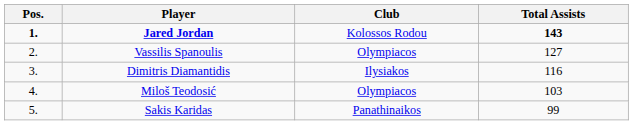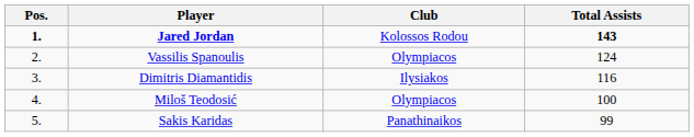 <table class="wikitable" style="text-align: center;" width="65%">
 <tr>
 <th>Pos.</th>
 <th>Player</th>
 <th>Club</th>
 <th>Total Assists</th>
 </tr>
 <tr>
 <td align="center"><strong>1.</strong></td>
 <td> <strong><a href='#'>Jared Jordan</a></strong></td>
 <td><a href='#'>Kolossos Rodou</a></td>
 <td align="center"><strong>143</strong></td>
 </tr>
 <tr>
 <td align="center">2.</td>
 <td> <a href='#'>Vassilis Spanoulis</a></td>
 <td><a href='#'>Olympiacos</a></td>
-<td align="center">127</td>
+<td align="center">124</td>
 </tr>
 <tr>
 <td align="center">3.</td>
 <td> <a href='#'>Dimitris Diamantidis</a></td>
 <td><a href='#'>Ilysiakos</a></td>
 <td align="center">116</td>
 </tr>
 <tr>
 <td align="center">4.</td>
 <td> <a href='#'>Miloš Teodosić</a></td>
 <td><a href='#'>Olympiacos</a></td>
-<td align="center">103</td>
+<td align="center">100</td>
 </tr>
 <tr>
 <td align="center">5.</td>
 <td> <a href='#'>Sakis Karidas</a></td>
 <td><a href='#'>Panathinaikos</a></td>
 <td align="center">99</td>
 </tr>
 </table>
